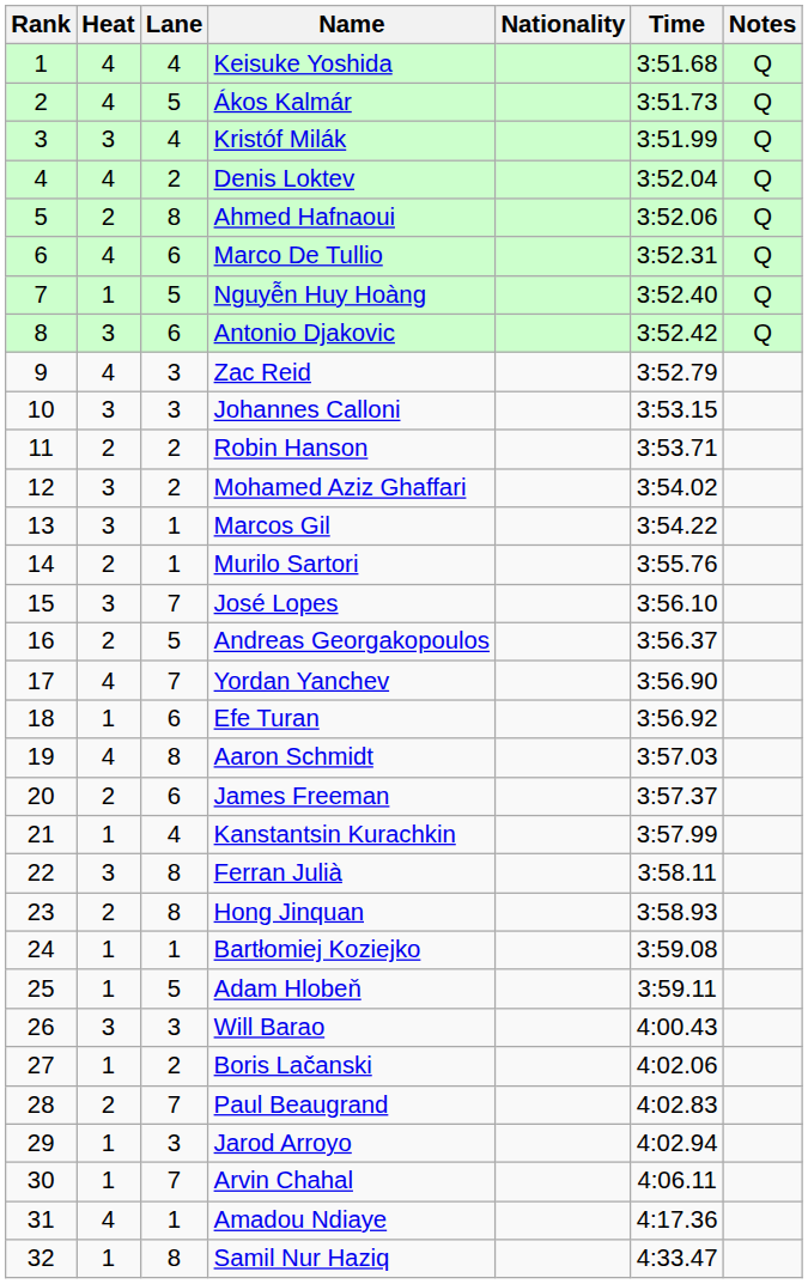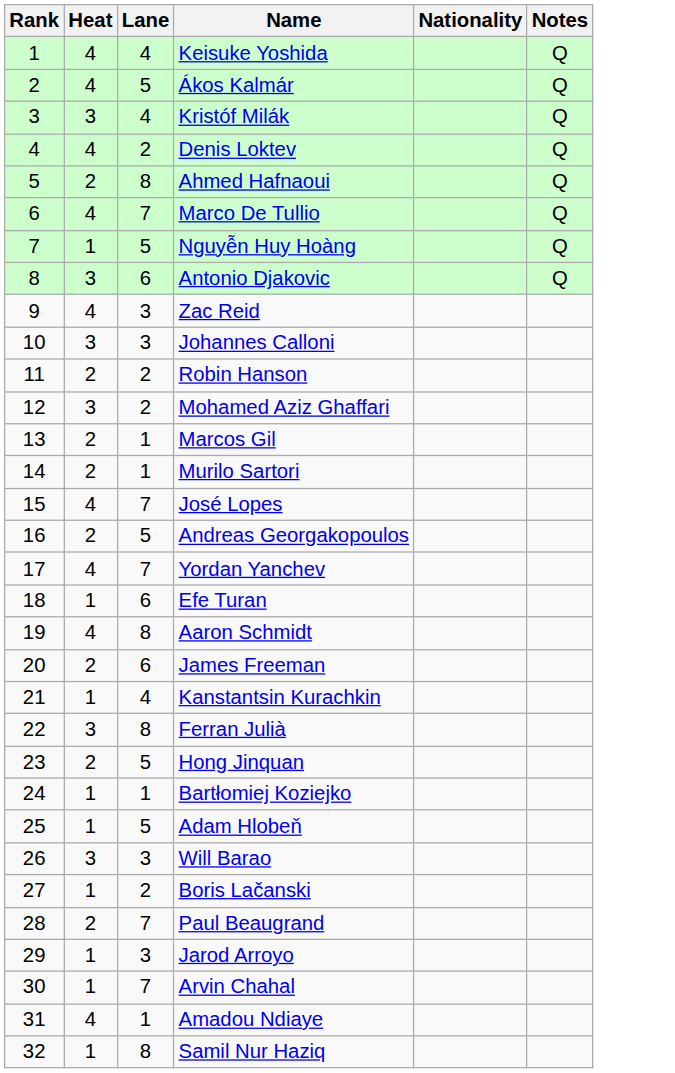 <table class="wikitable sortable" style="text-align:center">
 <tr>
 <th>Rank</th>
 <th>Heat</th>
 <th>Lane</th>
 <th>Name</th>
 <th>Nationality</th>
-<th>Time</th>
 <th>Notes</th>
 </tr>
 <tr bgcolor=ccffcc>
 <td>1</td>
 <td>4</td>
 <td>4</td>
 <td align=left><a href='#'>Keisuke Yoshida</a></td>
 <td align=left></td>
-<td>3:51.68</td>
 <td>Q</td>
 </tr>
 <tr bgcolor=ccffcc>
 <td>2</td>
 <td>4</td>
 <td>5</td>
 <td align=left><a href='#'>Ákos Kalmár</a></td>
 <td align=left></td>
-<td>3:51.73</td>
 <td>Q</td>
 </tr>
 <tr bgcolor=ccffcc>
 <td>3</td>
 <td>3</td>
 <td>4</td>
 <td align=left><a href='#'>Kristóf Milák</a></td>
 <td align=left></td>
-<td>3:51.99</td>
 <td>Q</td>
 </tr>
 <tr bgcolor=ccffcc>
 <td>4</td>
 <td>4</td>
 <td>2</td>
 <td align=left><a href='#'>Denis Loktev</a></td>
 <td align=left></td>
-<td>3:52.04</td>
 <td>Q</td>
 </tr>
 <tr bgcolor=ccffcc>
 <td>5</td>
 <td>2</td>
 <td>8</td>
 <td align=left><a href='#'>Ahmed Hafnaoui</a></td>
 <td align=left></td>
-<td>3:52.06</td>
 <td>Q</td>
 </tr>
 <tr bgcolor=ccffcc>
 <td>6</td>
 <td>4</td>
-<td>6</td>
+<td>7</td>
 <td align=left><a href='#'>Marco De Tullio</a></td>
 <td align=left></td>
-<td>3:52.31</td>
 <td>Q</td>
 </tr>
 <tr bgcolor=ccffcc>
 <td>7</td>
 <td>1</td>
 <td>5</td>
 <td align=left><a href='#'>Nguyễn Huy Hoàng</a></td>
 <td align=left></td>
-<td>3:52.40</td>
 <td>Q</td>
 </tr>
 <tr bgcolor=ccffcc>
 <td>8</td>
 <td>3</td>
 <td>6</td>
 <td align=left><a href='#'>Antonio Djakovic</a></td>
 <td align=left></td>
-<td>3:52.42</td>
 <td>Q</td>
 </tr>
 <tr>
 <td>9</td>
 <td>4</td>
 <td>3</td>
 <td align=left><a href='#'>Zac Reid</a></td>
 <td align=left></td>
-<td>3:52.79</td>
 <td></td>
 </tr>
 <tr>
 <td>10</td>
 <td>3</td>
 <td>3</td>
 <td align=left><a href='#'>Johannes Calloni</a></td>
 <td align=left></td>
-<td>3:53.15</td>
 <td></td>
 </tr>
 <tr>
 <td>11</td>
 <td>2</td>
 <td>2</td>
 <td align=left><a href='#'>Robin Hanson</a></td>
 <td align=left></td>
-<td>3:53.71</td>
 <td></td>
 </tr>
 <tr>
 <td>12</td>
 <td>3</td>
 <td>2</td>
 <td align=left><a href='#'>Mohamed Aziz Ghaffari</a></td>
 <td align=left></td>
-<td>3:54.02</td>
 <td></td>
 </tr>
 <tr>
 <td>13</td>
-<td>3</td>
+<td>2</td>
 <td>1</td>
 <td align=left><a href='#'>Marcos Gil</a></td>
 <td align=left></td>
-<td>3:54.22</td>
 <td></td>
 </tr>
 <tr>
 <td>14</td>
 <td>2</td>
 <td>1</td>
 <td align=left><a href='#'>Murilo Sartori</a></td>
 <td align=left></td>
-<td>3:55.76</td>
 <td></td>
 </tr>
 <tr>
 <td>15</td>
-<td>3</td>
+<td>4</td>
 <td>7</td>
 <td align=left><a href='#'>José Lopes</a></td>
 <td align=left></td>
-<td>3:56.10</td>
 <td></td>
 </tr>
 <tr>
 <td>16</td>
 <td>2</td>
 <td>5</td>
 <td align=left><a href='#'>Andreas Georgakopoulos</a></td>
 <td align=left></td>
-<td>3:56.37</td>
 <td></td>
 </tr>
 <tr>
 <td>17</td>
 <td>4</td>
 <td>7</td>
 <td align=left><a href='#'>Yordan Yanchev</a></td>
 <td align=left></td>
-<td>3:56.90</td>
 <td></td>
 </tr>
 <tr>
 <td>18</td>
 <td>1</td>
 <td>6</td>
 <td align=left><a href='#'>Efe Turan</a></td>
 <td align=left></td>
-<td>3:56.92</td>
 <td></td>
 </tr>
 <tr>
 <td>19</td>
 <td>4</td>
 <td>8</td>
 <td align=left><a href='#'>Aaron Schmidt</a></td>
 <td align=left></td>
-<td>3:57.03</td>
 <td></td>
 </tr>
 <tr>
 <td>20</td>
 <td>2</td>
 <td>6</td>
 <td align=left><a href='#'>James Freeman</a></td>
 <td align=left></td>
-<td>3:57.37</td>
 <td></td>
 </tr>
 <tr>
 <td>21</td>
 <td>1</td>
 <td>4</td>
 <td align=left><a href='#'>Kanstantsin Kurachkin</a></td>
 <td align=left></td>
-<td>3:57.99</td>
 <td></td>
 </tr>
 <tr>
 <td>22</td>
 <td>3</td>
 <td>8</td>
 <td align=left><a href='#'>Ferran Julià</a></td>
 <td align=left></td>
-<td>3:58.11</td>
 <td></td>
 </tr>
 <tr>
 <td>23</td>
 <td>2</td>
-<td>8</td>
+<td>5</td>
 <td align=left><a href='#'>Hong Jinquan</a></td>
 <td align=left></td>
-<td>3:58.93</td>
 <td></td>
 </tr>
 <tr>
 <td>24</td>
 <td>1</td>
 <td>1</td>
 <td align=left><a href='#'>Bartłomiej Koziejko</a></td>
 <td align=left></td>
-<td>3:59.08</td>
 <td></td>
 </tr>
 <tr>
 <td>25</td>
 <td>1</td>
 <td>5</td>
 <td align=left><a href='#'>Adam Hlobeň</a></td>
 <td align=left></td>
-<td>3:59.11</td>
 <td></td>
 </tr>
 <tr>
 <td>26</td>
 <td>3</td>
 <td>3</td>
 <td align=left><a href='#'>Will Barao</a></td>
 <td align=left></td>
-<td>4:00.43</td>
 <td></td>
 </tr>
 <tr>
 <td>27</td>
 <td>1</td>
 <td>2</td>
 <td align=left><a href='#'>Boris Lačanski</a></td>
 <td align=left></td>
-<td>4:02.06</td>
 <td></td>
 </tr>
 <tr>
 <td>28</td>
 <td>2</td>
 <td>7</td>
 <td align=left><a href='#'>Paul Beaugrand</a></td>
 <td align=left></td>
-<td>4:02.83</td>
 <td></td>
 </tr>
 <tr>
 <td>29</td>
 <td>1</td>
 <td>3</td>
 <td align=left><a href='#'>Jarod Arroyo</a></td>
 <td align=left></td>
-<td>4:02.94</td>
 <td></td>
 </tr>
 <tr>
 <td>30</td>
 <td>1</td>
 <td>7</td>
 <td align=left><a href='#'>Arvin Chahal</a></td>
 <td align=left></td>
-<td>4:06.11</td>
 <td></td>
 </tr>
 <tr>
 <td>31</td>
 <td>4</td>
 <td>1</td>
 <td align=left><a href='#'>Amadou Ndiaye</a></td>
 <td align=left></td>
-<td>4:17.36</td>
 <td></td>
 </tr>
 <tr>
 <td>32</td>
 <td>1</td>
 <td>8</td>
 <td align=left><a href='#'>Samil Nur Haziq</a></td>
 <td align=left></td>
-<td>4:33.47</td>
 <td></td>
 </tr>
 </table>
